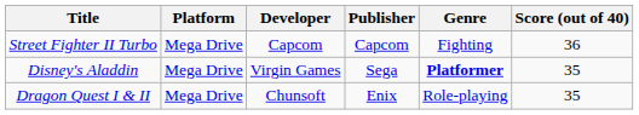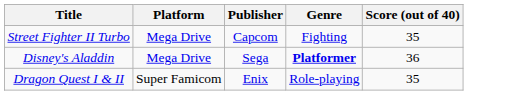 <table class="wikitable sortable" style="text-align:center;">
 <tr>
 <th>Title</th>
 <th>Platform</th>
-<th>Developer</th>
 <th>Publisher</th>
 <th>Genre</th>
 <th>Score (out of 40)</th>
 </tr>
 <tr>
 <td><em><a href='#'>Street Fighter II Turbo</a></em></td>
 <td><a href='#'>Mega Drive</a></td>
 <td><a href='#'>Capcom</a></td>
-<td><a href='#'>Capcom</a></td>
 <td><a href='#'>Fighting</a></td>
-<td>36</td>
+<td>35</td>
 </tr>
 <tr>
 <td><em><a href='#'>Disney's Aladdin</a></em></td>
 <td><a href='#'>Mega Drive</a></td>
-<td><a href='#'>Virgin Games</a></td>
 <td><a href='#'>Sega</a></td>
 <td><strong><a href='#'>Platformer</a></strong></td>
-<td>35</td>
+<td>36</td>
 </tr>
 <tr>
 <td><em><a href='#'>Dragon Quest I & II</a></em></td>
-<td><a href='#'>Mega Drive</a></td>
-<td><a href='#'>Chunsoft</a></td>
+<td>Super Famicom</td>
 <td><a href='#'>Enix</a></td>
 <td><a href='#'>Role-playing</a></td>
 <td>35</td>
 </tr>
 </table>
